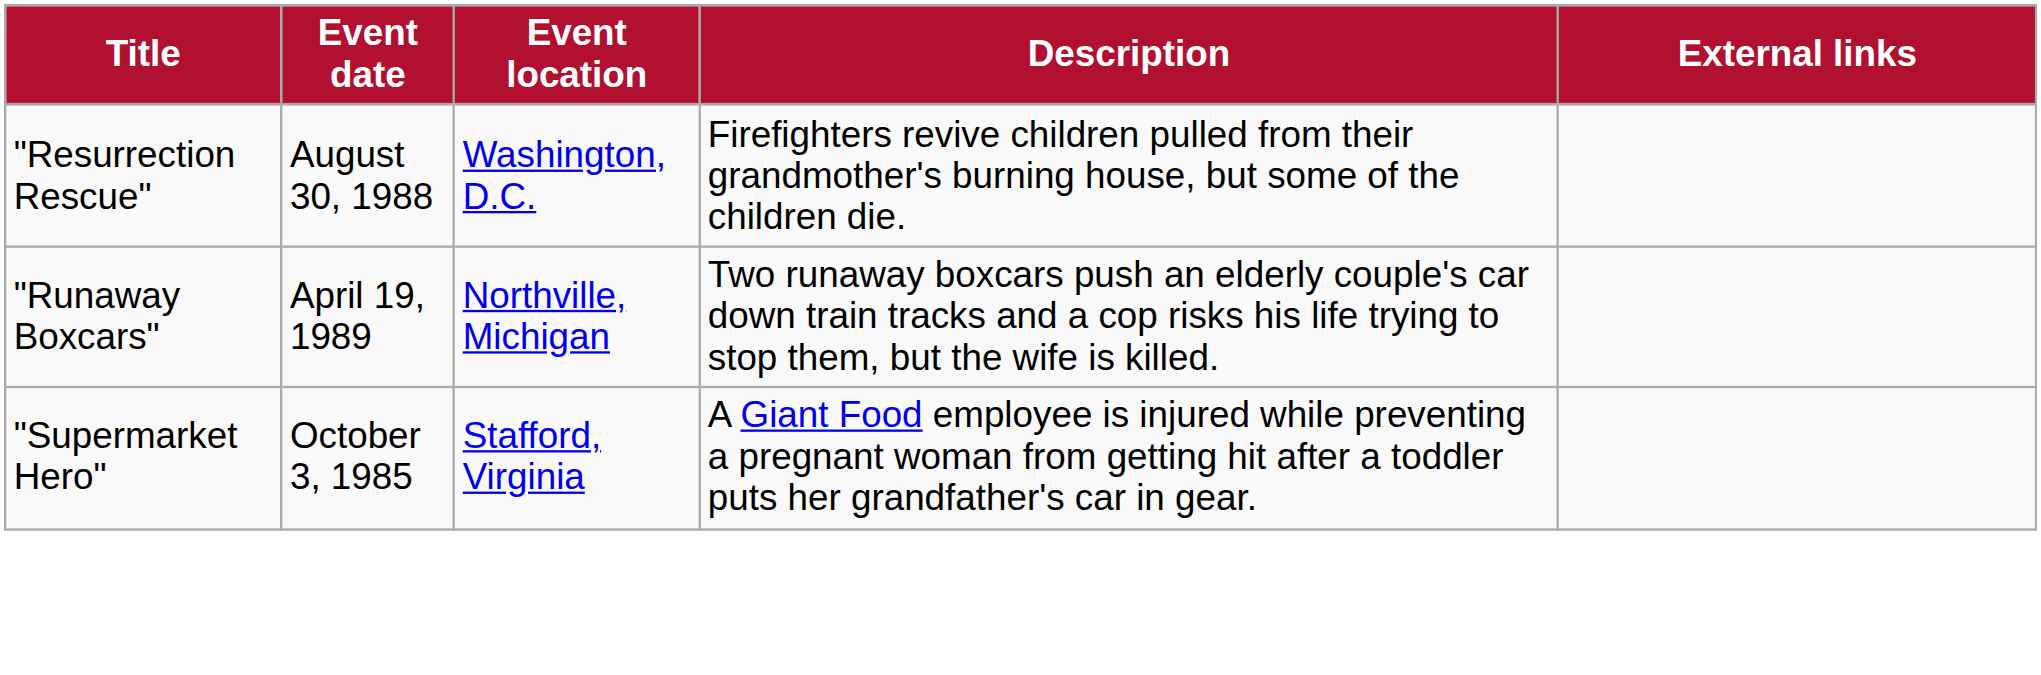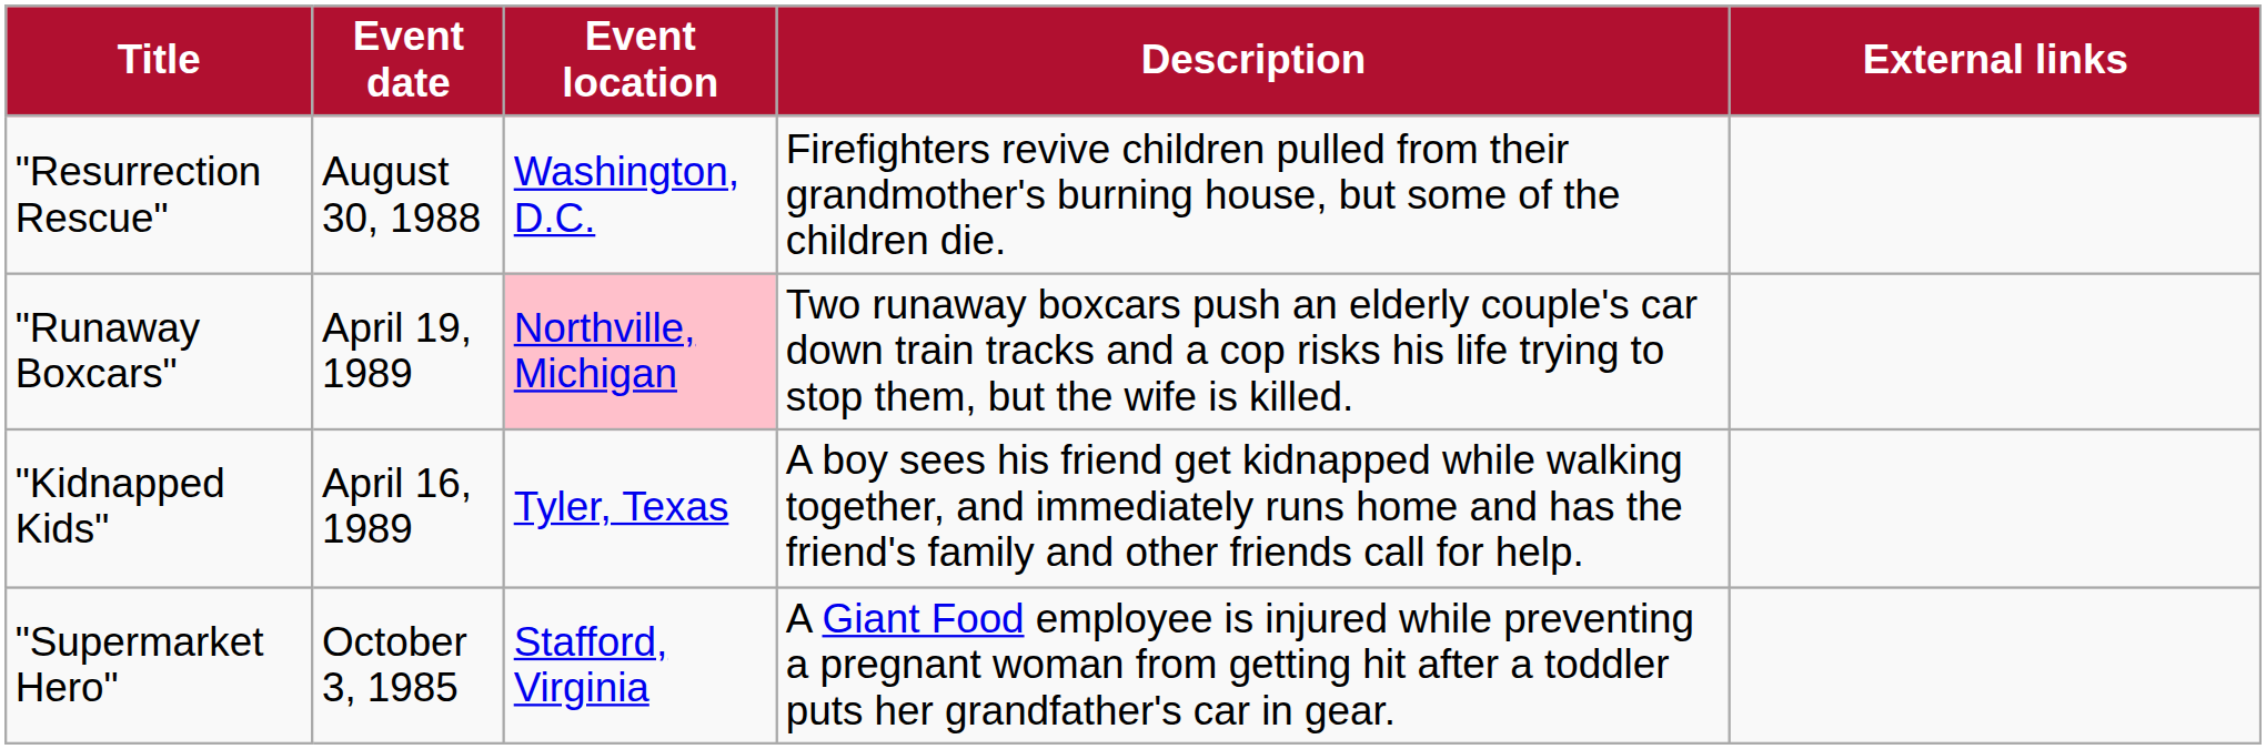 <table class="wikitable" style="width: 100%;">
 <tr>
 <th style="background: #B11030; color: #FFFFFF; width: 10%;">Title</th>
 <th style="background: #B11030; color: #FFFFFF; width: 7%;">Event date</th>
 <th style="background: #B11030; color: #FFFFFF; width: 7%;">Event location</th>
 <th style="background: #B11030; color: #FFFFFF; width: 36%;">Description</th>
 <th style="background: #B11030; color: #FFFFFF; width: 20%;">External links</th>
 </tr>
 <tr>
 <td>"Resurrection Rescue"</td>
 <td>August 30, 1988</td>
 <td><a href='#'>Washington, D.C.</a></td>
 <td>Firefighters revive children pulled from their grandmother's burning house, but some of the children die.</td>
 <td></td>
 </tr>
 <tr>
 <td>"Runaway Boxcars"</td>
 <td>April 19, 1989</td>
-<td><a href='#'>Northville, Michigan</a></td>
+<td style="background: pink;"><a href='#'>Northville, Michigan</a></td>
 <td>Two runaway boxcars push an elderly couple's car down train tracks and a cop risks his life trying to stop them, but the wife is killed.</td>
+<td></td>
+</tr>
+<tr>
+<td>"Kidnapped Kids"</td>
+<td>April 16, 1989</td>
+<td><a href='#'>Tyler, Texas</a></td>
+<td>A boy sees his friend get kidnapped while walking together, and immediately runs home and has the friend's family and other friends call for help.</td>
 <td></td>
 </tr>
 <tr>
 <td>"Supermarket Hero"</td>
 <td>October 3, 1985</td>
 <td><a href='#'>Stafford, Virginia</a></td>
 <td>A <a href='#'>Giant Food</a> employee is injured while preventing a pregnant woman from getting hit after a toddler puts her grandfather's car in gear.</td>
 <td></td>
 </tr>
 </table>
